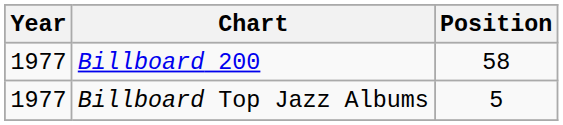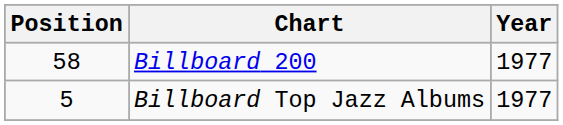 <table class="wikitable">
 <tr>
+<th>Position</th>
+<th>Chart</th>
 <th>Year</th>
-<th>Chart</th>
-<th>Position</th>
 </tr>
 <tr>
+<td align="center">58</td>
+<td><a href='#'><em>Billboard</em> 200</a></td>
 <td>1977</td>
-<td><a href='#'><em>Billboard</em> 200</a></td>
-<td align="center">58</td>
 </tr>
 <tr>
+<td align="center">5</td>
+<td><em>Billboard</em> Top Jazz Albums</td>
 <td>1977</td>
-<td><em>Billboard</em> Top Jazz Albums</td>
-<td align="center">5</td>
 </tr>
 </table>
